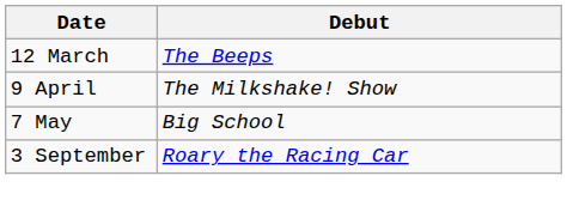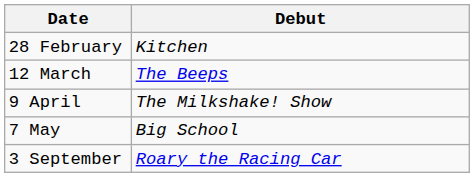 <table class="wikitable">
 <tr>
 <th width=90>Date</th>
 <th width=250>Debut</th>
+</tr>
+<tr>
+<td>28 February</td>
+<td><em>Kitchen</em></td>
 </tr>
 <tr>
 <td>12 March</td>
 <td><em><a href='#'>The Beeps</a></em></td>
 </tr>
 <tr>
 <td>9 April</td>
 <td><em>The Milkshake! Show</em></td>
 </tr>
 <tr>
 <td>7 May</td>
 <td><em>Big School</em></td>
 </tr>
 <tr>
 <td>3 September</td>
 <td><em><a href='#'>Roary the Racing Car</a></em></td>
 </tr>
 </table>
